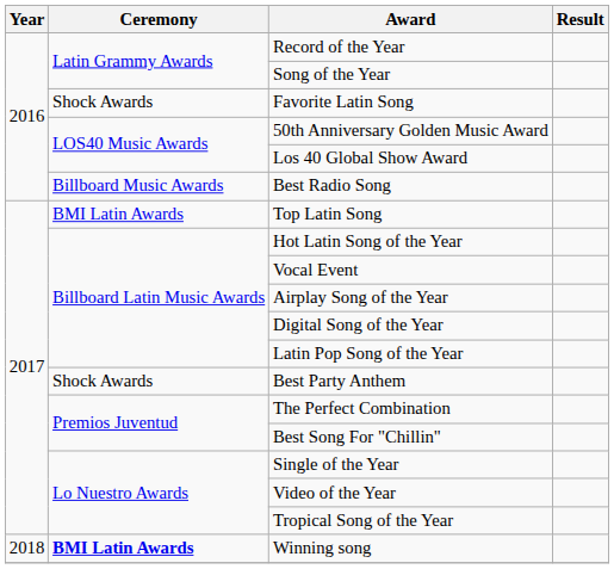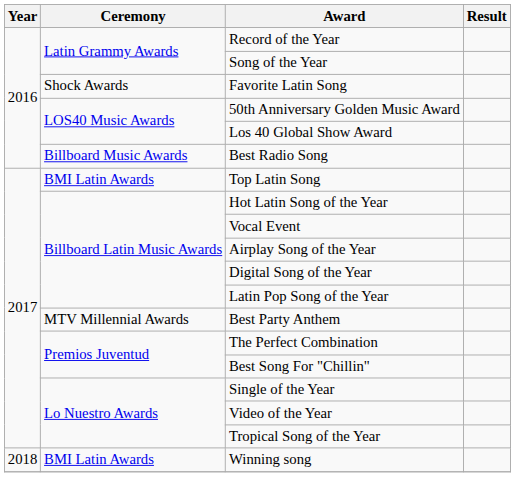 <table class="wikitable">
 <tr>
 <th>Year</th>
 <th>Ceremony</th>
 <th>Award</th>
 <th>Result</th>
 </tr>
 <tr>
 <td rowspan="6">2016</td>
 <td rowspan="2"><a href='#'>Latin Grammy Awards</a></td>
 <td>Record of the Year</td>
 <td></td>
 </tr>
 <tr>
 <td>Song of the Year</td>
 <td></td>
 </tr>
 <tr>
 <td>Shock Awards</td>
 <td>Favorite Latin Song</td>
 <td></td>
 </tr>
 <tr>
 <td rowspan="2"><a href='#'>LOS40 Music Awards</a></td>
 <td>50th Anniversary Golden Music Award</td>
 <td></td>
 </tr>
 <tr>
 <td>Los 40 Global Show Award</td>
 <td></td>
 </tr>
 <tr>
 <td><a href='#'>Billboard Music Awards</a></td>
 <td>Best Radio Song</td>
 <td></td>
 </tr>
 <tr>
 <td rowspan="12">2017</td>
 <td><a href='#'>BMI Latin Awards</a></td>
 <td>Top Latin Song</td>
 <td></td>
 </tr>
 <tr>
 <td rowspan="5"><a href='#'>Billboard Latin Music Awards</a></td>
 <td>Hot Latin Song of the Year</td>
 <td></td>
 </tr>
 <tr>
 <td>Vocal Event</td>
 <td></td>
 </tr>
 <tr>
 <td>Airplay Song of the Year</td>
 <td></td>
 </tr>
 <tr>
 <td>Digital Song of the Year</td>
 <td></td>
 </tr>
 <tr>
 <td>Latin Pop Song of the Year</td>
 <td></td>
 </tr>
 <tr>
-<td>Shock Awards</td>
+<td>MTV Millennial Awards</td>
 <td>Best Party Anthem</td>
 <td></td>
 </tr>
 <tr>
 <td rowspan="2"><a href='#'>Premios Juventud</a></td>
 <td>The Perfect Combination</td>
 <td></td>
 </tr>
 <tr>
 <td>Best Song For "Chillin"</td>
 <td></td>
 </tr>
 <tr>
 <td rowspan="3"><a href='#'>Lo Nuestro Awards</a></td>
 <td>Single of the Year</td>
 <td></td>
 </tr>
 <tr>
 <td>Video of the Year</td>
 <td></td>
 </tr>
 <tr>
 <td>Tropical Song of the Year</td>
 <td></td>
 </tr>
 <tr>
 <td rowspan="1">2018</td>
-<td><strong><a href='#'>BMI Latin Awards</a></strong></td>
+<td><a href='#'>BMI Latin Awards</a></td>
 <td>Winning song</td>
 <td></td>
 </tr>
 <tr>
 </tr>
 </table>
